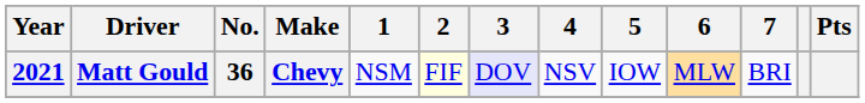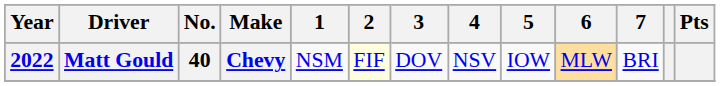 <table class="wikitable" style="text-align:center; font-size:75%">
 <tr>
 <th>Year</th>
 <th>Driver</th>
 <th>No.</th>
 <th>Make</th>
 <th>1</th>
 <th>2</th>
 <th>3</th>
 <th>4</th>
 <th>5</th>
 <th>6</th>
 <th>7</th>
 <th></th>
 <th>Pts</th>
 </tr>
 <tr>
-<th><a href='#'>2021</a></th>
+<th><a href='#'>2022</a></th>
 <th><a href='#'>Matt Gould</a></th>
-<th>36</th>
+<th>40</th>
 <th><a href='#'>Chevy</a></th>
 <td><a href='#'>NSM</a></td>
 <td style="background: lightyellow;"><a href='#'>FIF</a></td>
-<td style="background: lavender;"><a href='#'>DOV</a></td>
+<td><a href='#'>DOV</a></td>
 <td><a href='#'>NSV</a></td>
 <td><a href='#'>IOW</a></td>
 <td style="background:#FFDF9F;"><a href='#'>MLW</a><br></td>
 <td><a href='#'>BRI</a></td>
 <th></th>
 <th></th>
 </tr>
 <tr>
 </tr>
 </table>
